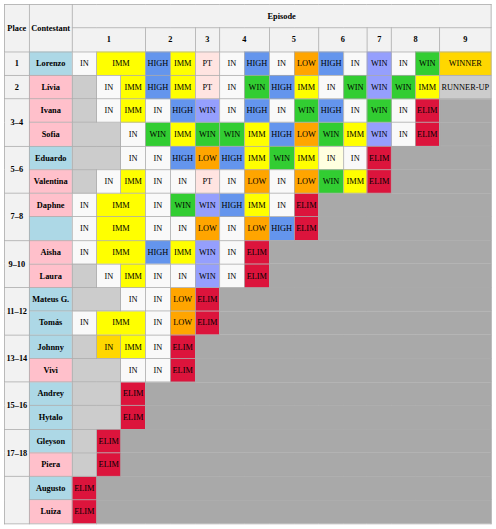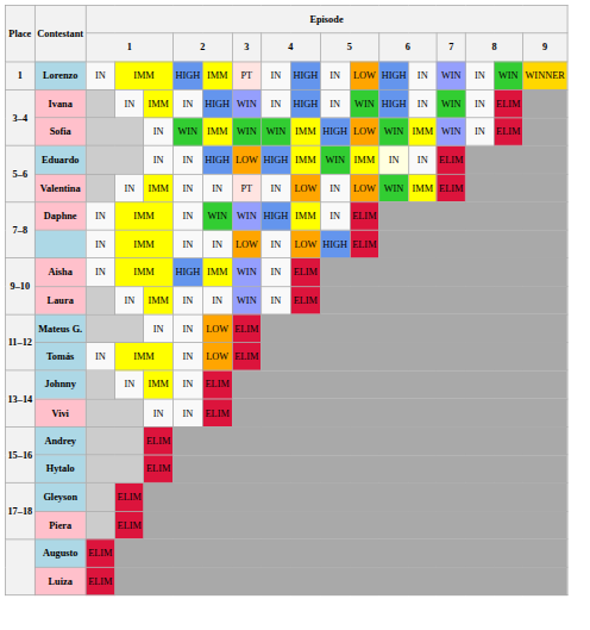 <table class="wikitable" style="text-align: center; font-size: 8pt; line-height:25px;">
 <tr>
 <th rowspan=02>Place</th>
 <th rowspan=02>Contestant</th>
 <th colspan="16">Episode</th>
 </tr>
 <tr>
 <th colspan=3>1</th>
 <th colspan=2>2</th>
 <th>3</th>
 <th colspan=2>4</th>
 <th colspan=2>5</th>
 <th colspan=2>6</th>
 <th>7</th>
 <th colspan=2>8</th>
 <th>9</th>
 </tr>
 <tr>
 <th>1</th>
 <td bgcolor="ADD8E6"><strong>Lorenzo</strong></td>
 <td width=25>IN</td>
 <td bgcolor="FFFF00" colspan=2>IMM</td>
 <td bgcolor="6495ED" width=25>HIGH</td>
 <td bgcolor="FFFF00" width=25>IMM</td>
 <td bgcolor="FFE4E1" width=25>PT</td>
 <td width=25>IN</td>
 <td bgcolor="6495ED" width=25>HIGH</td>
 <td width=25>IN</td>
 <td bgcolor="FFA500" width=25>LOW</td>
 <td bgcolor="6495ED" width=25>HIGH</td>
 <td width=25>IN</td>
 <td bgcolor="959FFD" width=25>WIN</td>
 <td width=25>IN</td>
 <td bgcolor="32CD32" width=25>WIN</td>
 <td bgcolor="FFD700" width=25>WINNER</td>
-</tr>
-<tr>
-<th>2</th>
-<td bgcolor="FFC0CB"><strong>Lívia</strong></td>
-<td bgcolor="CCCCCC"></td>
-<td width=25>IN</td>
-<td bgcolor="FFFF00">IMM</td>
-<td bgcolor="6495ED">HIGH</td>
-<td bgcolor="FFFF00">IMM</td>
-<td bgcolor="FFE4E1">PT</td>
-<td>IN</td>
-<td bgcolor="32CD32">WIN</td>
-<td bgcolor="6495ED">HIGH</td>
-<td bgcolor="FFFF00">IMM</td>
-<td>IN</td>
-<td bgcolor="32CD32" width=25>WIN</td>
-<td bgcolor="959FFD">WIN</td>
-<td bgcolor="32CD32">WIN</td>
-<td bgcolor="FFFF00">IMM</td>
-<td bgcolor="CCCCCC" nowrap>RUNNER-UP</td>
 </tr>
 <tr>
 <th rowspan=2>3–4</th>
 <td bgcolor="FFC0CB"><strong>Ivana</strong></td>
 <td bgcolor="CCCCCC"></td>
 <td>IN</td>
 <td bgcolor="FFFF00">IMM</td>
 <td>IN</td>
 <td bgcolor="6495ED">HIGH</td>
 <td bgcolor="959FFD">WIN</td>
 <td>IN</td>
 <td bgcolor="6495ED">HIGH</td>
 <td>IN</td>
 <td bgcolor="32CD32" width=25>WIN</td>
 <td bgcolor="6495ED">HIGH</td>
 <td>IN</td>
 <td bgcolor="32CD32">WIN</td>
 <td>IN</td>
 <td bgcolor="DC143C">ELIM</td>
 <td bgcolor="A9A9A9"></td>
 </tr>
 <tr>
 <td bgcolor="FFC0CB"><strong>Sofia</strong></td>
 <td bgcolor="CCCCCC" colspan=2></td>
 <td width=25>IN</td>
 <td bgcolor="32CD32">WIN</td>
 <td bgcolor="FFFF00">IMM</td>
 <td bgcolor="32CD32">WIN</td>
 <td bgcolor="32CD32">WIN</td>
 <td bgcolor="FFFF00">IMM</td>
 <td bgcolor="6495ED" width=25>HIGH</td>
 <td bgcolor="FFA500">LOW</td>
 <td bgcolor="32CD32">WIN</td>
 <td bgcolor="FFFF00">IMM</td>
 <td bgcolor="959FFD">WIN</td>
 <td>IN</td>
 <td bgcolor="DC143C">ELIM</td>
 <td bgcolor="A9A9A9"></td>
 </tr>
 <tr>
 <th rowspan=2>5–6</th>
 <td bgcolor="ADD8E6"><strong>Eduardo</strong></td>
 <td bgcolor="CCCCCC" colspan=2></td>
 <td>IN</td>
 <td>IN</td>
 <td bgcolor="6495ED">HIGH</td>
 <td bgcolor="FFA500">LOW</td>
 <td bgcolor="6495ED">HIGH</td>
 <td bgcolor="FFFF00">IMM</td>
 <td bgcolor="32CD32">WIN</td>
 <td bgcolor="FFFF00">IMM</td>
 <td style="background: lightyellow;">IN</td>
 <td>IN</td>
 <td bgcolor="DC143C">ELIM</td>
 <td bgcolor="A9A9A9" colspan=3></td>
 </tr>
 <tr>
 <td bgcolor="FFC0CB"><strong>Valentina</strong></td>
 <td bgcolor="CCCCCC"></td>
 <td width=25>IN</td>
 <td bgcolor="FFFF00">IMM</td>
 <td>IN</td>
 <td>IN</td>
 <td bgcolor="FFE4E1">PT</td>
 <td>IN</td>
 <td bgcolor="FFA500">LOW</td>
 <td>IN</td>
 <td bgcolor="FFA500">LOW</td>
 <td bgcolor="32CD32">WIN</td>
 <td bgcolor="FFFF00">IMM</td>
 <td bgcolor="DC143C">ELIM</td>
 <td bgcolor="A9A9A9" colspan=3></td>
 </tr>
 <tr>
 <th rowspan=2>7–8</th>
 <td bgcolor="FFC0CB"><strong>Daphne</strong></td>
 <td>IN</td>
 <td bgcolor="FFFF00" colspan=2>IMM</td>
 <td>IN</td>
 <td bgcolor="32CD32">WIN</td>
 <td bgcolor="959FFD">WIN</td>
 <td bgcolor="6495ED">HIGH</td>
 <td bgcolor="FFFF00">IMM</td>
 <td>IN</td>
 <td bgcolor="DC143C">ELIM</td>
 <td colspan="6" bgcolor="A9A9A9"></td>
 </tr>
 <tr>
 <td bgcolor="ADD8E6"><strong></strong></td>
 <td>IN</td>
 <td bgcolor="FFFF00" colspan=2>IMM</td>
 <td>IN</td>
 <td>IN</td>
 <td bgcolor="FFA500">LOW</td>
 <td>IN</td>
 <td bgcolor="FFA500">LOW</td>
 <td bgcolor="6495ED" width=25>HIGH</td>
 <td bgcolor="DC143C">ELIM</td>
 <td colspan="6" bgcolor="A9A9A9"></td>
 </tr>
 <tr>
 <th rowspan=2>9–10</th>
 <td bgcolor="FFC0CB"><strong>Aisha</strong></td>
 <td>IN</td>
 <td bgcolor="FFFF00" colspan=2>IMM</td>
 <td bgcolor="6495ED">HIGH</td>
 <td bgcolor="FFFF00">IMM</td>
 <td bgcolor="959FFD">WIN</td>
 <td>IN</td>
 <td bgcolor="DC143C">ELIM</td>
 <td colspan="8" bgcolor="A9A9A9"></td>
 </tr>
 <tr>
 <td bgcolor="FFC0CB"><strong>Laura</strong></td>
 <td bgcolor="CCCCCC"></td>
 <td>IN</td>
 <td bgcolor="FFFF00">IMM</td>
 <td>IN</td>
 <td>IN</td>
 <td bgcolor="959FFD">WIN</td>
 <td>IN</td>
 <td bgcolor="DC143C">ELIM</td>
 <td colspan="8" bgcolor="A9A9A9"></td>
 </tr>
 <tr>
 <th rowspan=2>11–12</th>
 <td bgcolor="ADD8E6"><strong>Mateus G.</strong></td>
 <td bgcolor="CCCCCC" colspan=2></td>
 <td>IN</td>
 <td>IN</td>
 <td bgcolor="FFA500">LOW</td>
 <td bgcolor="DC143C">ELIM</td>
 <td colspan="10" bgcolor="A9A9A9"></td>
 </tr>
 <tr>
 <td bgcolor="ADD8E6"><strong>Tomás</strong></td>
 <td>IN</td>
 <td bgcolor="FFFF00" colspan=2>IMM</td>
 <td>IN</td>
 <td bgcolor="FFA500">LOW</td>
 <td bgcolor="DC143C">ELIM</td>
 <td colspan="10" bgcolor="A9A9A9"></td>
 </tr>
 <tr>
 <th rowspan=2>13–14</th>
 <td bgcolor="ADD8E6"><strong>Johnny</strong></td>
 <td bgcolor="CCCCCC"></td>
-<td style="background: gold;">IN</td>
+<td>IN</td>
 <td bgcolor="FFFF00">IMM</td>
 <td>IN</td>
 <td bgcolor="DC143C">ELIM</td>
 <td colspan="11" bgcolor="A9A9A9"></td>
 </tr>
 <tr>
 <td bgcolor="FFC0CB"><strong>Vivi</strong></td>
 <td bgcolor="CCCCCC" colspan=2></td>
 <td>IN</td>
 <td>IN</td>
 <td bgcolor="DC143C">ELIM</td>
 <td colspan="11" bgcolor="A9A9A9"></td>
 </tr>
 <tr>
 <th rowspan=2>15–16</th>
 <td bgcolor="ADD8E6"><strong>Andrey</strong></td>
 <td bgcolor="CCCCCC" colspan=2></td>
 <td bgcolor="DC143C">ELIM</td>
 <td colspan="13" bgcolor="A9A9A9"></td>
 </tr>
 <tr>
 <td bgcolor="ADD8E6"><strong>Hytalo</strong></td>
 <td bgcolor="CCCCCC" colspan=2></td>
 <td bgcolor="DC143C">ELIM</td>
 <td colspan="13" bgcolor="A9A9A9"></td>
 </tr>
 <tr>
 <th rowspan=2>17–18</th>
 <td bgcolor="ADD8E6"><strong>Gleyson</strong></td>
 <td bgcolor="CCCCCC"></td>
 <td bgcolor="DC143C">ELIM</td>
 <td colspan="14" bgcolor="A9A9A9"></td>
 </tr>
 <tr>
 <td bgcolor="FFC0CB"><strong>Piera</strong></td>
 <td bgcolor="CCCCCC"></td>
 <td bgcolor="DC143C">ELIM</td>
 <td colspan="14" bgcolor="A9A9A9"></td>
 </tr>
 <tr>
 <th rowspan=2></th>
 <td bgcolor="ADD8E6"><strong>Augusto</strong></td>
 <td bgcolor="DC143C">ELIM</td>
 <td colspan="15" bgcolor="A9A9A9"></td>
 </tr>
 <tr>
 <td bgcolor="FFC0CB"><strong>Luiza</strong></td>
 <td bgcolor="DC143C">ELIM</td>
 <td colspan="15" bgcolor="A9A9A9"></td>
 </tr>
 </table>
